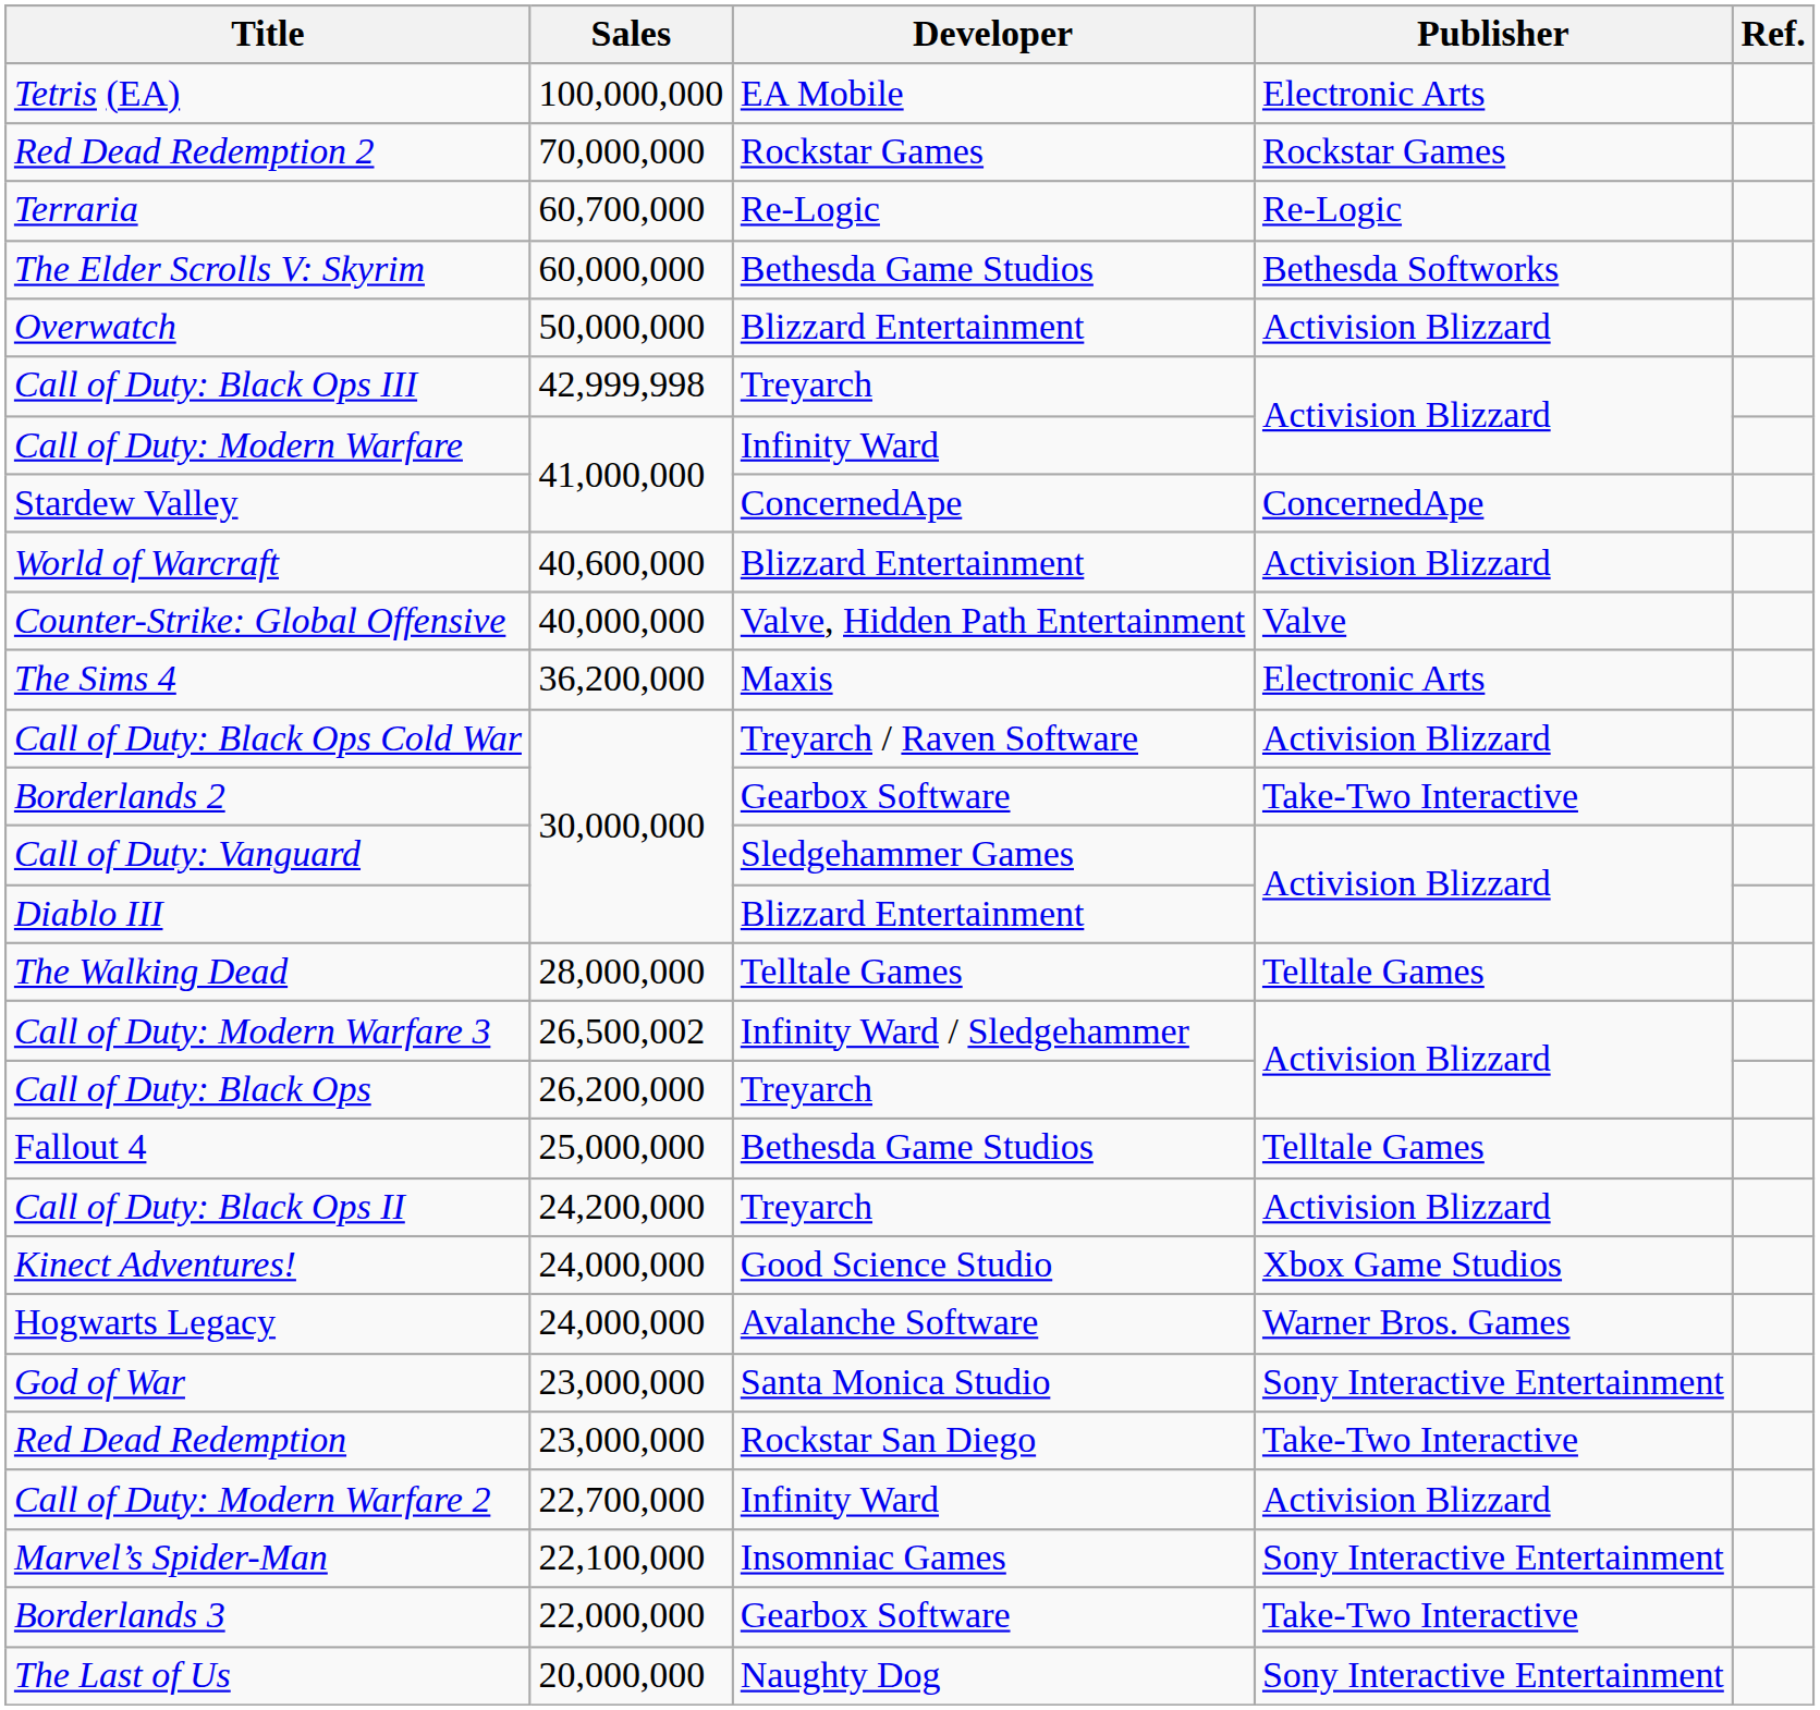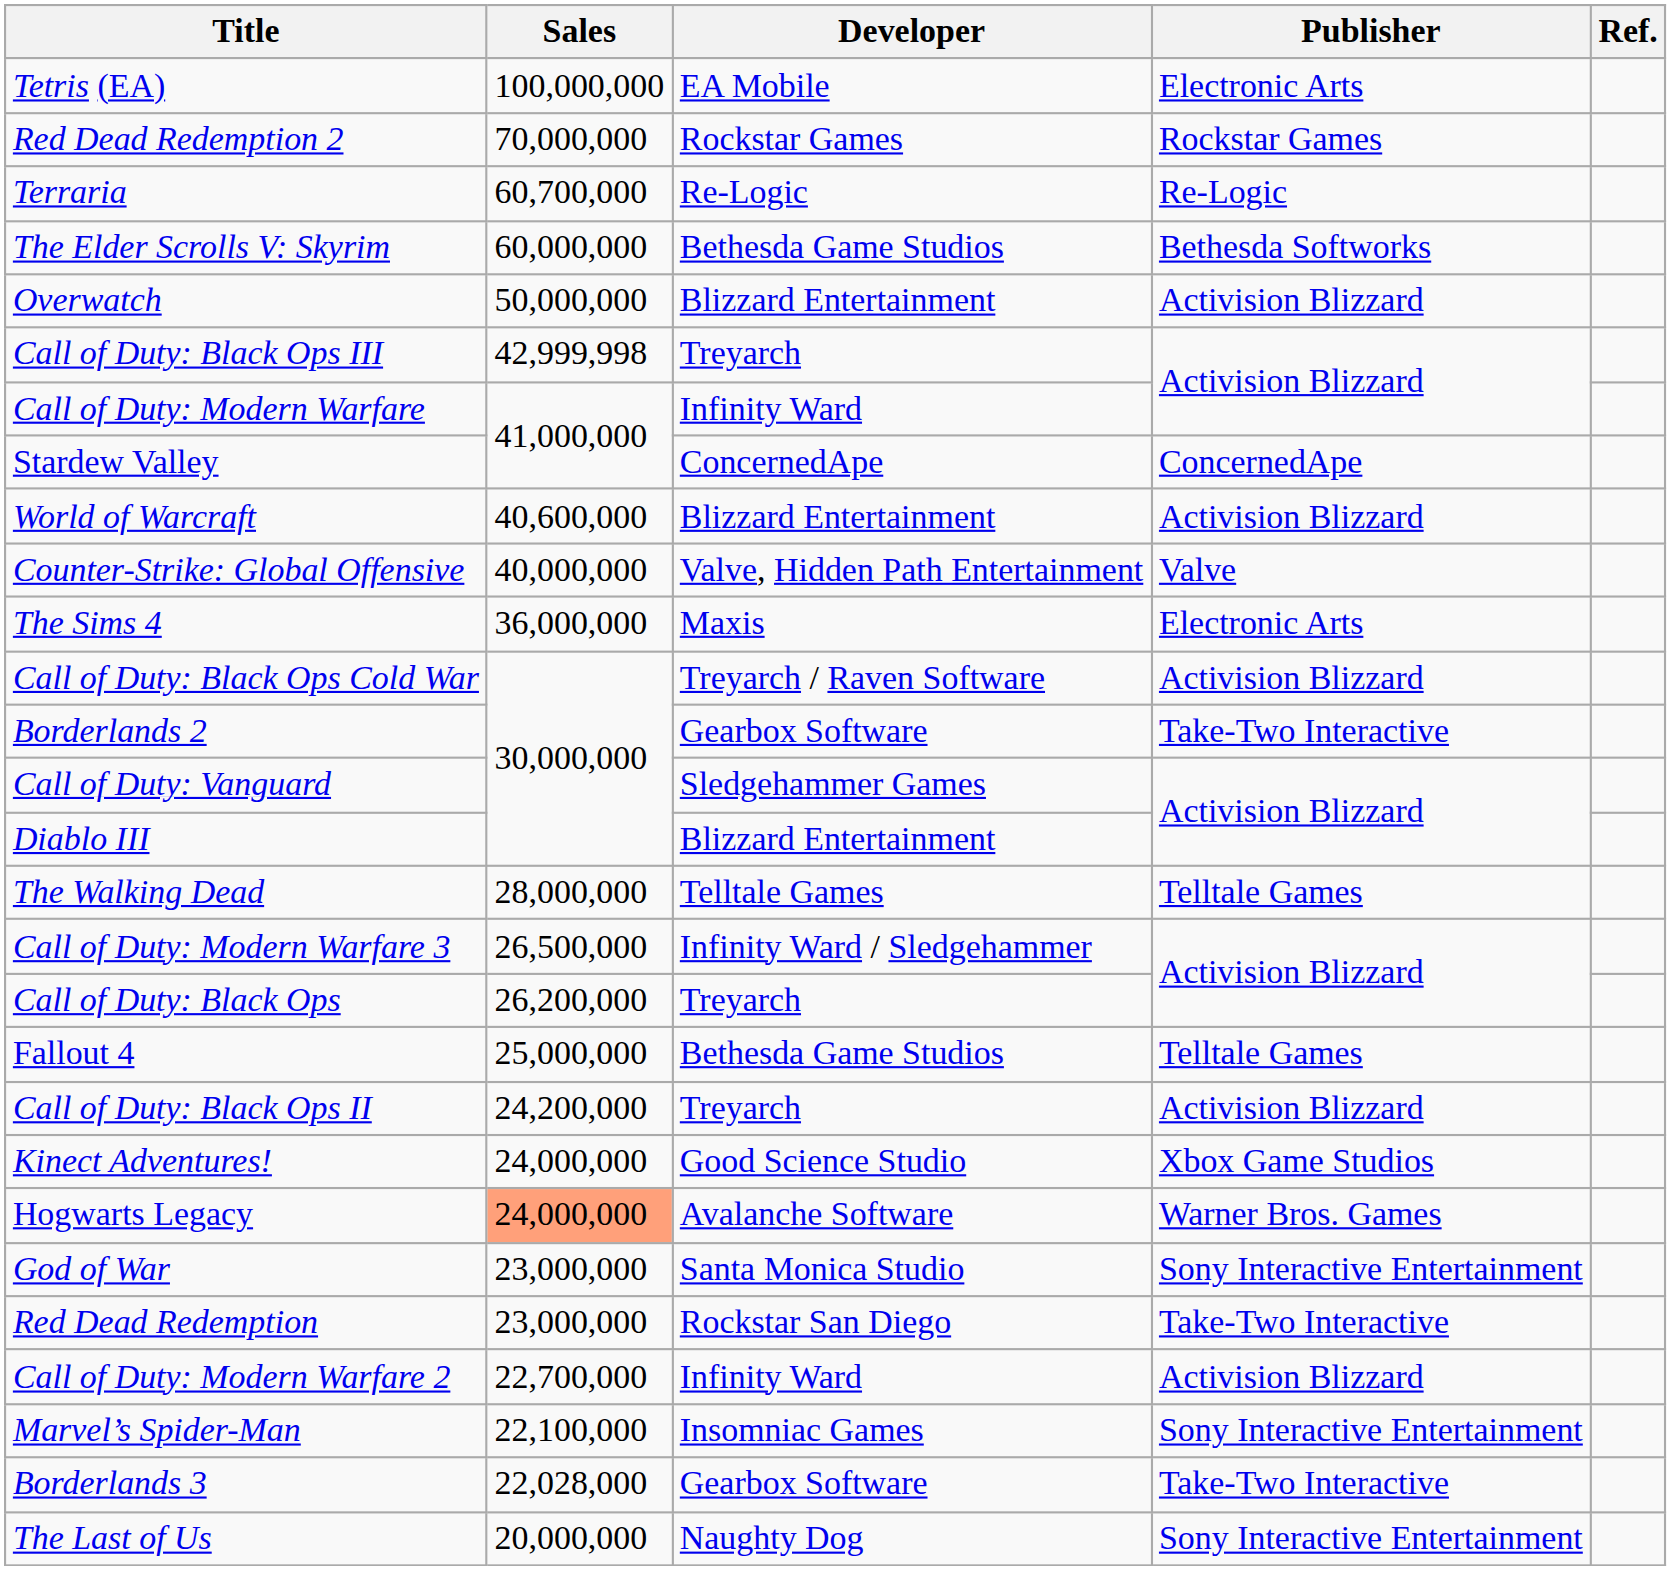 <table class="wikitable">
 <tr>
 <th>Title</th>
 <th>Sales</th>
 <th>Developer</th>
 <th>Publisher</th>
 <th>Ref.</th>
 </tr>
 <tr>
 <td><em><a href='#'>Tetris</a></em> <a href='#'>(EA)</a></td>
 <td>100,000,000</td>
 <td><a href='#'>EA Mobile</a></td>
 <td><a href='#'>Electronic Arts</a></td>
 <td></td>
 </tr>
 <tr>
 <td><em><a href='#'>Red Dead Redemption 2</a></em></td>
 <td>70,000,000</td>
 <td><a href='#'>Rockstar Games</a></td>
 <td><a href='#'>Rockstar Games</a></td>
 <td></td>
 </tr>
 <tr>
 <td><em><a href='#'>Terraria</a></em></td>
 <td>60,700,000</td>
 <td><a href='#'>Re-Logic</a></td>
 <td><a href='#'>Re-Logic</a></td>
 <td></td>
 </tr>
 <tr>
 <td><em><a href='#'>The Elder Scrolls V: Skyrim</a></em></td>
 <td>60,000,000</td>
 <td><a href='#'>Bethesda Game Studios</a></td>
 <td><a href='#'>Bethesda Softworks</a></td>
 <td></td>
 </tr>
 <tr>
 <td><a href='#'><em>Overwatch</em></a></td>
 <td>50,000,000</td>
 <td><a href='#'>Blizzard Entertainment</a></td>
 <td><a href='#'>Activision Blizzard</a></td>
 <td></td>
 </tr>
 <tr>
 <td><em><a href='#'>Call of Duty: Black Ops III</a></em></td>
 <td>42,999,998</td>
 <td><a href='#'>Treyarch</a></td>
 <td rowspan="2"><a href='#'>Activision Blizzard</a></td>
 <td></td>
 </tr>
 <tr>
 <td><em><a href='#'>Call of Duty: Modern Warfare</a></em></td>
 <td rowspan="2">41,000,000</td>
 <td><a href='#'>Infinity Ward</a></td>
 <td></td>
 </tr>
 <tr>
 <td><a href='#'>Stardew Valley</a></td>
 <td><a href='#'>ConcernedApe</a></td>
 <td><a href='#'>ConcernedApe</a></td>
 <td></td>
 </tr>
 <tr>
 <td><em><a href='#'>World of Warcraft</a></em></td>
 <td>40,600,000</td>
 <td><a href='#'>Blizzard Entertainment</a></td>
 <td><a href='#'>Activision Blizzard</a></td>
 <td></td>
 </tr>
 <tr>
 <td><em><a href='#'>Counter-Strike: Global Offensive</a></em></td>
 <td>40,000,000</td>
 <td><a href='#'>Valve</a>, <a href='#'>Hidden Path Entertainment</a></td>
 <td><a href='#'>Valve</a></td>
 <td></td>
 </tr>
 <tr>
 <td><em><a href='#'>The Sims 4</a></em></td>
-<td>36,200,000</td>
+<td>36,000,000</td>
 <td><a href='#'>Maxis</a></td>
 <td><a href='#'>Electronic Arts</a></td>
 <td></td>
 </tr>
 <tr>
 <td><em><a href='#'>Call of Duty: Black Ops Cold War</a></em></td>
 <td rowspan="4">30,000,000</td>
 <td><a href='#'>Treyarch</a> / <a href='#'>Raven Software</a></td>
 <td><a href='#'>Activision Blizzard</a></td>
 <td></td>
 </tr>
 <tr>
 <td><em><a href='#'>Borderlands 2</a></em></td>
 <td><a href='#'>Gearbox Software</a></td>
 <td><a href='#'>Take-Two Interactive</a></td>
 <td></td>
 </tr>
 <tr>
 <td><em><a href='#'>Call of Duty: Vanguard</a></em></td>
 <td><a href='#'>Sledgehammer Games</a></td>
 <td rowspan="2"><a href='#'>Activision Blizzard</a></td>
 <td></td>
 </tr>
 <tr>
 <td><em><a href='#'>Diablo III</a></em></td>
 <td><a href='#'>Blizzard Entertainment</a></td>
 <td></td>
 </tr>
 <tr>
 <td><a href='#'><em>The Walking Dead</em></a></td>
 <td>28,000,000</td>
 <td><a href='#'>Telltale Games</a></td>
 <td><a href='#'>Telltale Games</a></td>
 <td></td>
 </tr>
 <tr>
 <td><em><a href='#'>Call of Duty: Modern Warfare 3</a></em></td>
-<td>26,500,002</td>
+<td>26,500,000</td>
 <td><a href='#'>Infinity Ward</a> / <a href='#'>Sledgehammer</a></td>
 <td rowspan="2"><a href='#'>Activision Blizzard</a></td>
 <td></td>
 </tr>
 <tr>
 <td><em><a href='#'>Call of Duty: Black Ops</a></em></td>
 <td>26,200,000</td>
 <td><a href='#'>Treyarch</a></td>
 <td></td>
 </tr>
 <tr>
 <td><a href='#'>Fallout 4</a></td>
 <td>25,000,000</td>
 <td><a href='#'>Bethesda Game Studios</a></td>
 <td><a href='#'>Telltale Games</a></td>
 <td></td>
 </tr>
 <tr>
 <td><em><a href='#'>Call of Duty: Black Ops II</a></em></td>
 <td>24,200,000</td>
 <td><a href='#'>Treyarch</a></td>
 <td><a href='#'>Activision Blizzard</a></td>
 <td></td>
 </tr>
 <tr>
 <td><em><a href='#'>Kinect Adventures!</a></em></td>
 <td>24,000,000</td>
 <td><a href='#'>Good Science Studio</a></td>
 <td><a href='#'>Xbox Game Studios</a></td>
 <td></td>
 </tr>
 <tr>
 <td><a href='#'>Hogwarts Legacy</a></td>
-<td>24,000,000</td>
+<td style="background: lightsalmon;">24,000,000</td>
 <td><a href='#'>Avalanche Software</a></td>
 <td><a href='#'>Warner Bros. Games</a></td>
 <td></td>
 </tr>
 <tr>
 <td><a href='#'><em>God of War</em></a></td>
 <td>23,000,000</td>
 <td><a href='#'>Santa Monica Studio</a></td>
 <td><a href='#'>Sony Interactive Entertainment</a></td>
 <td></td>
 </tr>
 <tr>
 <td><em><a href='#'>Red Dead Redemption</a></em></td>
 <td>23,000,000</td>
 <td><a href='#'>Rockstar San Diego</a></td>
 <td><a href='#'>Take-Two Interactive</a></td>
 <td></td>
 </tr>
 <tr>
 <td><em><a href='#'>Call of Duty: Modern Warfare 2</a></em></td>
 <td>22,700,000</td>
 <td><a href='#'>Infinity Ward</a></td>
 <td><a href='#'>Activision Blizzard</a></td>
 <td></td>
 </tr>
 <tr>
 <td><a href='#'><em>Marvel’s Spider-Man</em></a></td>
 <td>22,100,000</td>
 <td><a href='#'>Insomniac Games</a></td>
 <td><a href='#'>Sony Interactive Entertainment</a></td>
 <td></td>
 </tr>
 <tr>
 <td><em><a href='#'>Borderlands 3</a></em></td>
-<td>22,000,000</td>
+<td>22,028,000</td>
 <td><a href='#'>Gearbox Software</a></td>
 <td><a href='#'>Take-Two Interactive</a></td>
 <td></td>
 </tr>
 <tr>
 <td><em><a href='#'>The Last of Us</a></em></td>
 <td>20,000,000</td>
 <td><a href='#'>Naughty Dog</a></td>
 <td><a href='#'>Sony Interactive Entertainment</a></td>
 <td></td>
 </tr>
 </table>
